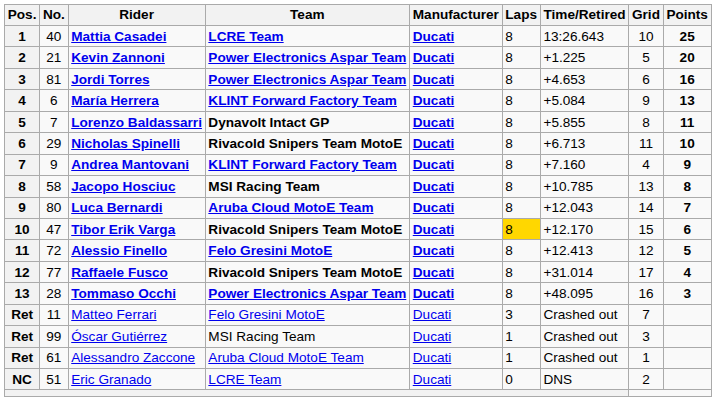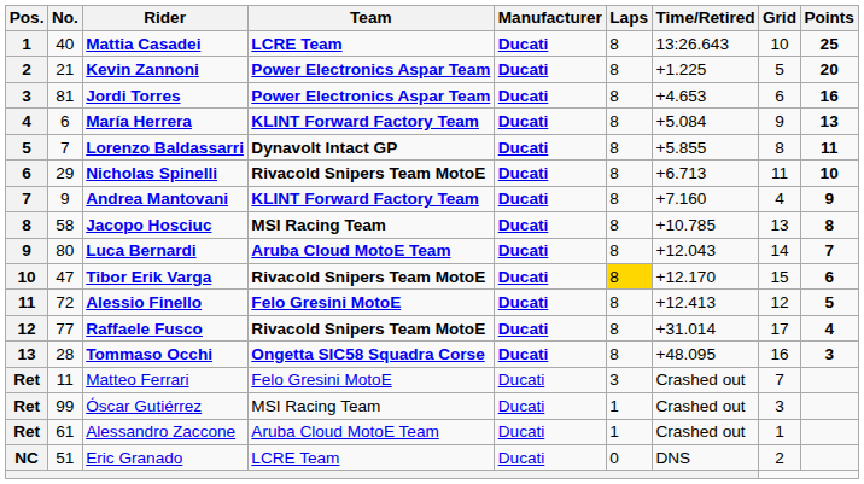 <table class="wikitable sortable" style="font-size: 85%;">
 <tr>
 <th>Pos.</th>
 <th>No.</th>
 <th>Rider</th>
 <th>Team</th>
 <th>Manufacturer</th>
 <th>Laps</th>
 <th>Time/Retired</th>
 <th>Grid</th>
 <th>Points</th>
 </tr>
 <tr>
 <th scope="row">1</th>
 <td align="center">40</td>
 <td> <strong><a href='#'>Mattia Casadei</a></strong></td>
 <td><strong><a href='#'>LCRE Team</a></strong></td>
 <td><strong><a href='#'>Ducati</a></strong></td>
 <td>8</td>
 <td>13:26.643</td>
 <td align="center">10</td>
 <td align="center"><strong>25</strong></td>
 </tr>
 <tr>
 <th scope="row">2</th>
 <td align="center">21</td>
 <td> <strong><a href='#'>Kevin Zannoni</a></strong></td>
 <td><strong><a href='#'>Power Electronics Aspar Team</a></strong></td>
 <td><strong><a href='#'>Ducati</a></strong></td>
 <td>8</td>
 <td>+1.225</td>
 <td align="center">5</td>
 <td align="center"><strong>20</strong></td>
 </tr>
 <tr>
 <th scope="row">3</th>
 <td align="center">81</td>
 <td> <strong><a href='#'>Jordi Torres</a></strong></td>
 <td><strong><a href='#'>Power Electronics Aspar Team</a></strong></td>
 <td><strong><a href='#'>Ducati</a></strong></td>
 <td>8</td>
 <td>+4.653</td>
 <td align="center">6</td>
 <td align="center"><strong>16</strong></td>
 </tr>
 <tr>
 <th scope="row">4</th>
 <td align="center">6</td>
 <td> <strong><a href='#'>María Herrera</a></strong></td>
 <td><strong><a href='#'>KLINT Forward Factory Team</a></strong></td>
 <td><strong><a href='#'>Ducati</a></strong></td>
 <td>8</td>
 <td>+5.084</td>
 <td align="center">9</td>
 <td align="center"><strong>13</strong></td>
 </tr>
 <tr>
 <th scope="row">5</th>
 <td align="center">7</td>
 <td> <strong><a href='#'>Lorenzo Baldassarri</a></strong></td>
 <td><strong>Dynavolt Intact GP</strong></td>
 <td><strong><a href='#'>Ducati</a></strong></td>
 <td>8</td>
 <td>+5.855</td>
 <td align="center">8</td>
 <td align="center"><strong>11</strong></td>
 </tr>
 <tr>
 <th scope="row">6</th>
 <td align="center">29</td>
 <td> <strong><a href='#'>Nicholas Spinelli</a></strong></td>
 <td><strong>Rivacold Snipers Team MotoE</strong></td>
 <td><strong><a href='#'>Ducati</a></strong></td>
 <td>8</td>
 <td>+6.713</td>
 <td align="center">11</td>
 <td align="center"><strong>10</strong></td>
 </tr>
 <tr>
 <th scope="row">7</th>
 <td align="center">9</td>
 <td> <strong><a href='#'>Andrea Mantovani</a></strong></td>
 <td><strong><a href='#'>KLINT Forward Factory Team</a></strong></td>
 <td><strong><a href='#'>Ducati</a></strong></td>
 <td>8</td>
 <td>+7.160</td>
 <td align="center">4</td>
 <td align="center"><strong>9</strong></td>
 </tr>
 <tr>
 <th scope="row">8</th>
 <td align="center">58</td>
 <td> <strong><a href='#'>Jacopo Hosciuc</a></strong></td>
 <td><strong>MSI Racing Team</strong></td>
 <td><strong><a href='#'>Ducati</a></strong></td>
 <td>8</td>
 <td>+10.785</td>
 <td align="center">13</td>
 <td align="center"><strong>8</strong></td>
 </tr>
 <tr>
 <th scope="row">9</th>
 <td align="center">80</td>
 <td> <strong><a href='#'>Luca Bernardi</a></strong></td>
 <td><strong><a href='#'>Aruba Cloud MotoE Team</a></strong></td>
 <td><strong><a href='#'>Ducati</a></strong></td>
 <td>8</td>
 <td>+12.043</td>
 <td align="center">14</td>
 <td align="center"><strong>7</strong></td>
 </tr>
 <tr>
 <th scope="row">10</th>
 <td align="center">47</td>
 <td> <strong><a href='#'>Tibor Erik Varga</a></strong></td>
 <td><strong>Rivacold Snipers Team MotoE</strong></td>
 <td><strong><a href='#'>Ducati</a></strong></td>
 <td style="background: gold;">8</td>
 <td>+12.170</td>
 <td align="center">15</td>
 <td align="center"><strong>6</strong></td>
 </tr>
 <tr>
 <th scope="row">11</th>
 <td align="center">72</td>
 <td> <strong><a href='#'>Alessio Finello</a></strong></td>
 <td><strong><a href='#'>Felo Gresini MotoE</a></strong></td>
 <td><strong><a href='#'>Ducati</a></strong></td>
 <td>8</td>
 <td>+12.413</td>
 <td align="center">12</td>
 <td align="center"><strong>5</strong></td>
 </tr>
 <tr>
 <th scope="row">12</th>
 <td align="center">77</td>
 <td> <strong><a href='#'>Raffaele Fusco</a></strong></td>
 <td><strong>Rivacold Snipers Team MotoE</strong></td>
 <td><strong><a href='#'>Ducati</a></strong></td>
 <td>8</td>
 <td>+31.014</td>
 <td align="center">17</td>
 <td align="center"><strong>4</strong></td>
 </tr>
 <tr>
 <th scope="row">13</th>
 <td align="center">28</td>
 <td> <strong><a href='#'>Tommaso Occhi</a></strong></td>
-<td><strong><a href='#'>Power Electronics Aspar Team</a></strong></td>
+<td><strong><a href='#'>Ongetta SIC58 Squadra Corse</a></strong></td>
 <td><strong><a href='#'>Ducati</a></strong></td>
 <td>8</td>
 <td>+48.095</td>
 <td align="center">16</td>
 <td align="center"><strong>3</strong></td>
 </tr>
 <tr>
 <th scope="row">Ret</th>
 <td align="center">11</td>
 <td> <a href='#'>Matteo Ferrari</a></td>
 <td><a href='#'>Felo Gresini MotoE</a></td>
 <td><a href='#'>Ducati</a></td>
 <td>3</td>
 <td>Crashed out</td>
 <td align="center">7</td>
 <td align="center"></td>
 </tr>
 <tr>
 <th scope="row">Ret</th>
 <td align="center">99</td>
 <td> <a href='#'>Óscar Gutiérrez</a></td>
 <td>MSI Racing Team</td>
 <td><a href='#'>Ducati</a></td>
 <td>1</td>
 <td>Crashed out</td>
 <td align="center">3</td>
 <td align="center"></td>
 </tr>
 <tr>
 <th scope="row">Ret</th>
 <td align="center">61</td>
 <td> <a href='#'>Alessandro Zaccone</a></td>
 <td><a href='#'>Aruba Cloud MotoE Team</a></td>
 <td><a href='#'>Ducati</a></td>
 <td>1</td>
 <td>Crashed out</td>
 <td align="center">1</td>
 <td align="center"></td>
 </tr>
 <tr>
 <th scope="row">NC</th>
 <td align="center">51</td>
 <td> <a href='#'>Eric Granado</a></td>
 <td><a href='#'>LCRE Team</a></td>
 <td><a href='#'>Ducati</a></td>
 <td>0</td>
 <td>DNS</td>
 <td align="center">2</td>
 <td align="center"></td>
 </tr>
 <tr>
 <th colspan="7"></th>
 </tr>
 </table>
